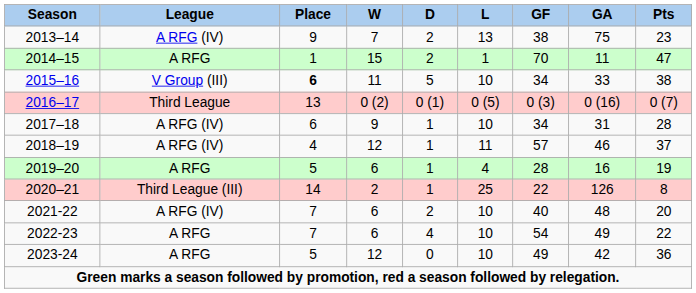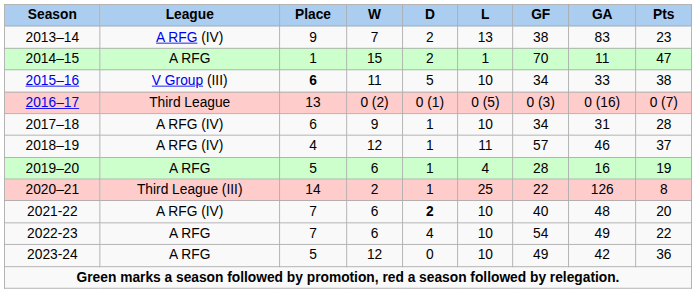 <table class="wikitable" width="800px">
 <tr>
 <th style="background:#ABCDEF;">Season</th>
 <th style="background:#ABCDEF;">League</th>
 <th style="background:#ABCDEF;">Place</th>
 <th style="background:#ABCDEF;">W</th>
 <th style="background:#ABCDEF;">D</th>
 <th style="background:#ABCDEF;">L</th>
 <th style="background:#ABCDEF;">GF</th>
 <th style="background:#ABCDEF;">GA</th>
 <th style="background:#ABCDEF;">Pts</th>
 </tr>
 <tr align="center">
 <td>2013–14</td>
 <td><a href='#'>A RFG</a> (IV)</td>
 <td>9</td>
 <td>7</td>
 <td>2</td>
 <td>13</td>
 <td>38</td>
-<td>75</td>
+<td>83</td>
 <td>23</td>
 </tr>
 <tr align="center" style="background:#ccffcc;">
 <td>2014–15</td>
 <td Regional Football Groups>A RFG</td>
 <td>1</td>
 <td>15</td>
 <td>2</td>
 <td>1</td>
 <td>70</td>
 <td>11</td>
 <td>47</td>
 </tr>
 <tr align="center">
 <td><a href='#'>2015–16</a></td>
 <td><a href='#'>V Group</a> (III)</td>
 <td><strong>6</strong></td>
 <td>11</td>
 <td>5</td>
 <td>10</td>
 <td>34</td>
 <td>33</td>
 <td>38</td>
 </tr>
 <tr align="center" style="background:#ffcccc;">
 <td><a href='#'>2016–17</a></td>
 <td Third Amateur Football League (Bulgaria)>Third League</td>
 <td>13</td>
 <td>0 (2)</td>
 <td>0 (1)</td>
 <td>0 (5)</td>
 <td>0 (3)</td>
 <td>0 (16)</td>
 <td>0 (7)</td>
 </tr>
 <tr align="center">
 <td>2017–18</td>
 <td Regional Football Groups>A RFG (IV)</td>
 <td>6</td>
 <td>9</td>
 <td>1</td>
 <td>10</td>
 <td>34</td>
 <td>31</td>
 <td>28</td>
 </tr>
 <tr align="center">
 <td>2018–19</td>
 <td Regional Football Groups>A RFG (IV)</td>
 <td>4</td>
 <td>12</td>
 <td>1</td>
 <td>11</td>
 <td>57</td>
 <td>46</td>
 <td>37</td>
 </tr>
 <tr align="center" style="background:#ccffcc;">
 <td>2019–20</td>
 <td Regional Football Groups>A RFG</td>
 <td>5</td>
 <td>6</td>
 <td>1</td>
 <td>4</td>
 <td>28</td>
 <td>16</td>
 <td>19</td>
 </tr>
 <tr align="center" style="background:#ffcccc;">
 <td 2020–21 Third Amateur Football League (Bulgaria)>2020–21</td>
 <td Third Amateur Football League (Bulgaria)>Third League (III)</td>
 <td>14</td>
 <td>2</td>
 <td>1</td>
 <td>25</td>
 <td>22</td>
 <td>126</td>
 <td>8</td>
 </tr>
 <tr align="center">
 <td>2021-22</td>
 <td Regional Football Groups>A RFG (IV)</td>
 <td>7</td>
 <td>6</td>
-<td>2</td>
+<td><strong>2</strong></td>
 <td>10</td>
 <td>40</td>
 <td>48</td>
 <td>20</td>
 </tr>
 <tr align="center">
 <td>2022-23</td>
 <td Regional Football Groups>A RFG</td>
 <td>7</td>
 <td>6</td>
 <td>4</td>
 <td>10</td>
 <td>54</td>
 <td>49</td>
 <td>22</td>
 </tr>
 <tr align="center">
 <td>2023-24</td>
 <td Regional Football Groups>A RFG</td>
 <td>5</td>
 <td>12</td>
 <td>0</td>
 <td>10</td>
 <td>49</td>
 <td>42</td>
 <td>36</td>
 </tr>
 <tr>
 <td colspan="12" align="center"><strong>Green marks a season followed by promotion, red a season followed by relegation.</strong></td>
 </tr>
 </table>
